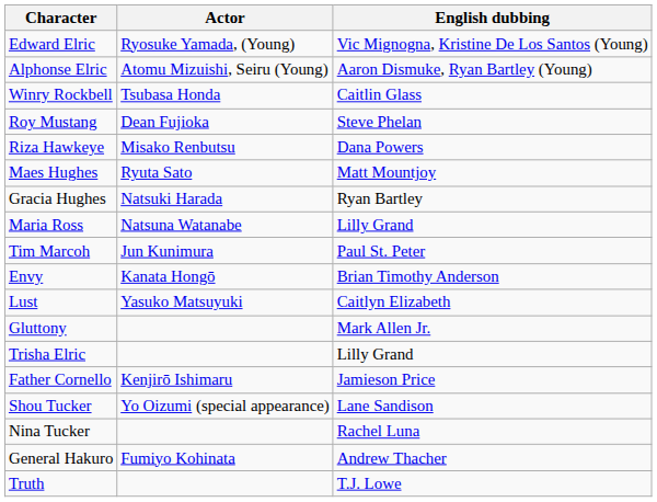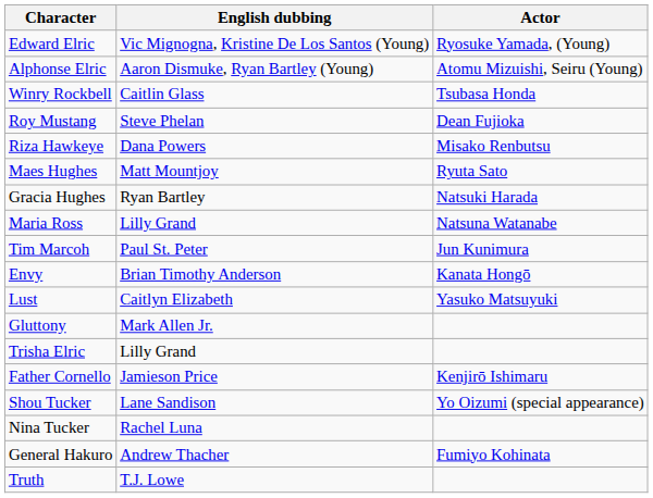 <table class="wikitable">
 <tr>
 <th>Character</th>
+<th>English dubbing</th>
 <th>Actor</th>
-<th>English dubbing</th>
 </tr>
 <tr>
 <td><a href='#'>Edward Elric</a></td>
+<td><a href='#'>Vic Mignogna</a>, <a href='#'>Kristine De Los Santos</a> (Young)</td>
 <td><a href='#'>Ryosuke Yamada</a>,  (Young)</td>
-<td><a href='#'>Vic Mignogna</a>, <a href='#'>Kristine De Los Santos</a> (Young)</td>
 </tr>
 <tr>
 <td><a href='#'>Alphonse Elric</a></td>
+<td><a href='#'>Aaron Dismuke</a>, <a href='#'>Ryan Bartley</a> (Young)</td>
 <td><a href='#'>Atomu Mizuishi</a>, Seiru (Young)</td>
-<td><a href='#'>Aaron Dismuke</a>, <a href='#'>Ryan Bartley</a> (Young)</td>
 </tr>
 <tr>
 <td><a href='#'>Winry Rockbell</a></td>
+<td><a href='#'>Caitlin Glass</a></td>
 <td><a href='#'>Tsubasa Honda</a></td>
-<td><a href='#'>Caitlin Glass</a></td>
 </tr>
 <tr>
 <td><a href='#'>Roy Mustang</a></td>
+<td><a href='#'>Steve Phelan</a></td>
 <td><a href='#'>Dean Fujioka</a></td>
-<td><a href='#'>Steve Phelan</a></td>
 </tr>
 <tr>
 <td><a href='#'>Riza Hawkeye</a></td>
+<td><a href='#'>Dana Powers</a></td>
 <td><a href='#'>Misako Renbutsu</a></td>
-<td><a href='#'>Dana Powers</a></td>
 </tr>
 <tr>
 <td><a href='#'>Maes Hughes</a></td>
+<td><a href='#'>Matt Mountjoy</a></td>
 <td><a href='#'>Ryuta Sato</a></td>
-<td><a href='#'>Matt Mountjoy</a></td>
 </tr>
 <tr>
 <td>Gracia Hughes</td>
+<td>Ryan Bartley</td>
 <td><a href='#'>Natsuki Harada</a></td>
-<td>Ryan Bartley</td>
 </tr>
 <tr>
 <td><a href='#'>Maria Ross</a></td>
+<td><a href='#'>Lilly Grand</a></td>
 <td><a href='#'>Natsuna Watanabe</a></td>
-<td><a href='#'>Lilly Grand</a></td>
 </tr>
 <tr>
 <td><a href='#'>Tim Marcoh</a></td>
+<td><a href='#'>Paul St. Peter</a></td>
 <td><a href='#'>Jun Kunimura</a></td>
-<td><a href='#'>Paul St. Peter</a></td>
 </tr>
 <tr>
 <td><a href='#'>Envy</a></td>
+<td><a href='#'>Brian Timothy Anderson</a></td>
 <td><a href='#'>Kanata Hongō</a></td>
-<td><a href='#'>Brian Timothy Anderson</a></td>
 </tr>
 <tr>
 <td><a href='#'>Lust</a></td>
+<td><a href='#'>Caitlyn Elizabeth</a></td>
 <td><a href='#'>Yasuko Matsuyuki</a></td>
-<td><a href='#'>Caitlyn Elizabeth</a></td>
 </tr>
 <tr>
 <td><a href='#'>Gluttony</a></td>
+<td><a href='#'>Mark Allen Jr.</a></td>
 <td></td>
-<td><a href='#'>Mark Allen Jr.</a></td>
 </tr>
 <tr>
 <td><a href='#'>Trisha Elric</a></td>
+<td>Lilly Grand</td>
 <td></td>
-<td>Lilly Grand</td>
 </tr>
 <tr>
 <td><a href='#'>Father Cornello</a></td>
+<td><a href='#'>Jamieson Price</a></td>
 <td><a href='#'>Kenjirō Ishimaru</a></td>
-<td><a href='#'>Jamieson Price</a></td>
 </tr>
 <tr>
 <td><a href='#'>Shou Tucker</a></td>
+<td><a href='#'>Lane Sandison</a></td>
 <td><a href='#'>Yo Oizumi</a> (special appearance)</td>
-<td><a href='#'>Lane Sandison</a></td>
 </tr>
 <tr>
 <td>Nina Tucker</td>
+<td><a href='#'>Rachel Luna</a></td>
 <td></td>
-<td><a href='#'>Rachel Luna</a></td>
 </tr>
 <tr>
 <td>General Hakuro</td>
+<td><a href='#'>Andrew Thacher</a></td>
 <td><a href='#'>Fumiyo Kohinata</a></td>
-<td><a href='#'>Andrew Thacher</a></td>
 </tr>
 <tr>
 <td><a href='#'>Truth</a></td>
+<td><a href='#'>T.J. Lowe</a></td>
 <td></td>
-<td><a href='#'>T.J. Lowe</a></td>
 </tr>
 </table>
